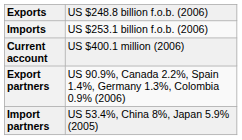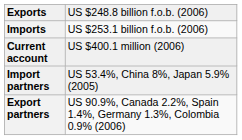 <table style="width: 22em; font-size: 85%; text-align: left;" class="wikitable floatright">
 <tr>
 <th style="text-align:left; background:#f0f0f0; vertical-align:top;">Exports</th>
 <td style="background:#f0f0f0; vertical-align:top;">US $248.8 billion f.o.b. (2006)</td>
 </tr>
 <tr>
 <th style="text-align:left; vertical-align:top;">Imports</th>
 <td valign="top">US $253.1 billion f.o.b. (2006)</td>
 </tr>
 <tr>
 <th style="text-align:left; background:#f0f0f0; vertical-align:top;">Current account</th>
 <td style="background:#f0f0f0; vertical-align:top;"> US $400.1 million (2006)</td>
 </tr>
 <tr>
+<th style="text-align:left; background:#f0f0f0; vertical-align:top;">Import partners</th>
+<td style="background:#f0f0f0; vertical-align:top;">US 53.4%, China 8%, Japan 5.9% (2005)</td>
+</tr>
+<tr>
 <th style="text-align:left; vertical-align:top;">Export partners</th>
 <td valign="top">US 90.9%, Canada 2.2%, Spain 1.4%, Germany 1.3%, Colombia 0.9% (2006)</td>
 </tr>
-<tr>
-<th style="text-align:left; background:#f0f0f0; vertical-align:top;">Import partners</th>
-<td style="background:#f0f0f0; vertical-align:top;">US 53.4%, China 8%, Japan 5.9% (2005)</td>
-</tr>
 </table>
